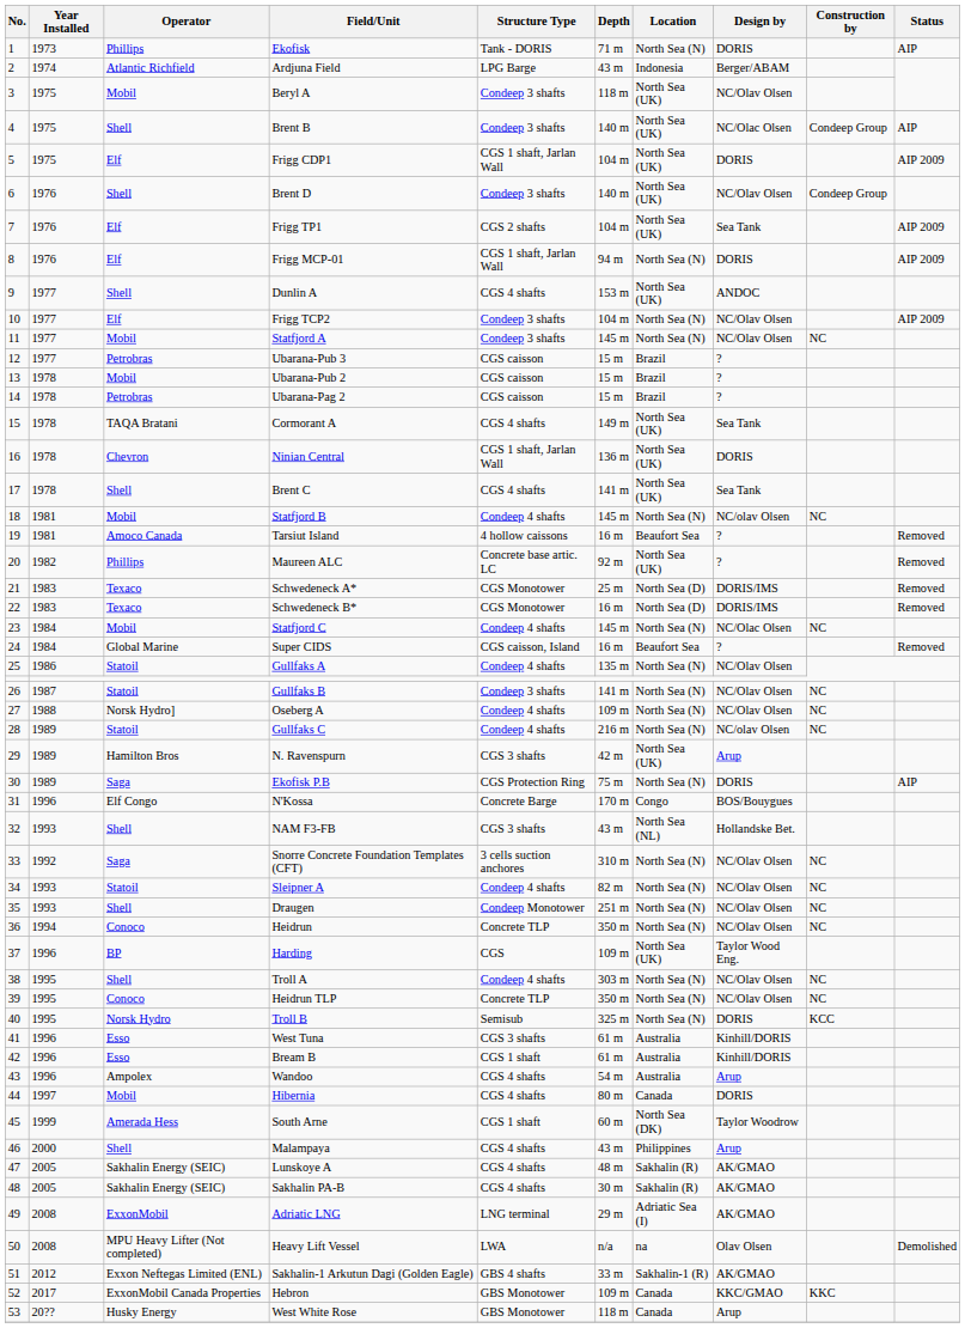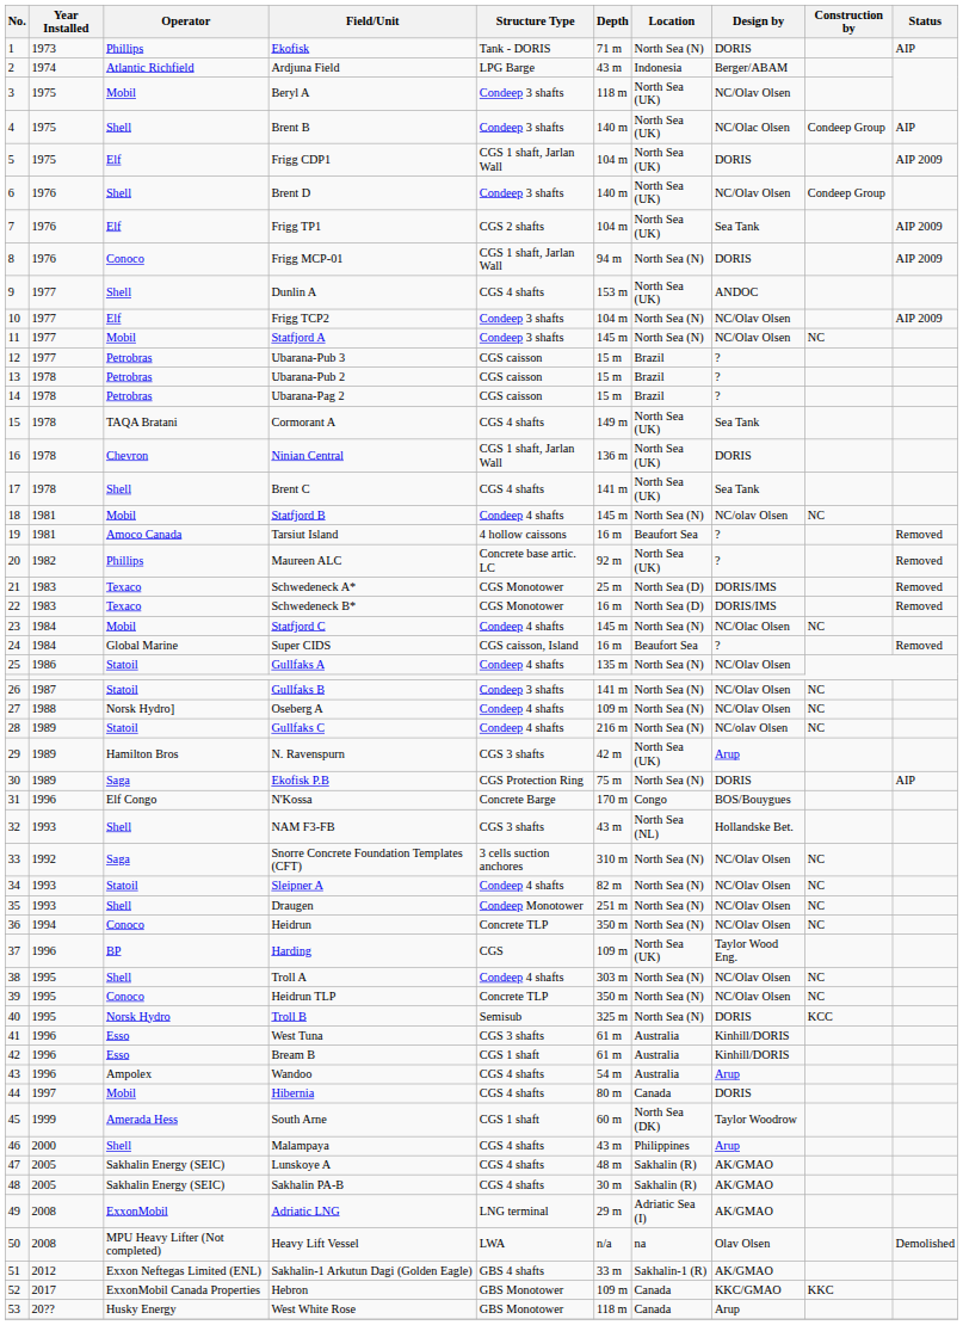 <table class="wikitable" border="1">
 <tr>
 <th>No.</th>
 <th>Year Installed</th>
 <th>Operator</th>
 <th>Field/Unit</th>
 <th>Structure Type</th>
 <th>Depth</th>
 <th>Location</th>
 <th>Design by</th>
 <th>Construction by</th>
 <th>Status</th>
 </tr>
 <tr>
 <td>1</td>
 <td>1973</td>
 <td><a href='#'>Phillips</a></td>
 <td><a href='#'>Ekofisk</a></td>
 <td>Tank - DORIS</td>
 <td>71 m</td>
 <td>North Sea (N)</td>
 <td>DORIS</td>
 <td></td>
 <td>AIP</td>
 </tr>
 <tr>
 <td>2</td>
 <td>1974</td>
 <td><a href='#'>Atlantic Richfield</a></td>
 <td>Ardjuna Field</td>
 <td>LPG Barge</td>
 <td>43 m</td>
 <td>Indonesia</td>
 <td>Berger/ABAM</td>
 <td></td>
 </tr>
 <tr>
 <td>3</td>
 <td>1975</td>
 <td><a href='#'>Mobil</a></td>
 <td>Beryl A</td>
 <td><a href='#'>Condeep</a> 3 shafts</td>
 <td>118 m</td>
 <td>North Sea (UK)</td>
 <td>NC/Olav Olsen</td>
 <td></td>
 </tr>
 <tr>
 <td>4</td>
 <td>1975</td>
 <td><a href='#'>Shell</a></td>
 <td>Brent B</td>
 <td><a href='#'>Condeep</a> 3 shafts</td>
 <td>140 m</td>
 <td>North Sea (UK)</td>
 <td>NC/Olac Olsen</td>
 <td>Condeep Group</td>
 <td>AIP</td>
 </tr>
 <tr>
 <td>5</td>
 <td>1975</td>
 <td><a href='#'>Elf</a></td>
 <td>Frigg CDP1</td>
 <td>CGS 1 shaft, Jarlan Wall</td>
 <td>104 m</td>
 <td>North Sea (UK)</td>
 <td>DORIS</td>
 <td></td>
 <td>AIP 2009</td>
 </tr>
 <tr>
 <td>6</td>
 <td>1976</td>
 <td><a href='#'>Shell</a></td>
 <td>Brent D</td>
 <td><a href='#'>Condeep</a> 3 shafts</td>
 <td>140 m</td>
 <td>North Sea (UK)</td>
 <td>NC/Olav Olsen</td>
 <td>Condeep Group</td>
 </tr>
 <tr>
 <td>7</td>
 <td>1976</td>
 <td><a href='#'>Elf</a></td>
 <td>Frigg TP1</td>
 <td>CGS 2 shafts</td>
 <td>104 m</td>
 <td>North Sea (UK)</td>
 <td>Sea Tank</td>
 <td></td>
 <td>AIP 2009</td>
 </tr>
 <tr>
 <td>8</td>
 <td>1976</td>
-<td><a href='#'>Elf</a></td>
+<td><a href='#'>Conoco</a></td>
 <td>Frigg MCP-01</td>
 <td>CGS 1 shaft, Jarlan Wall</td>
 <td>94 m</td>
 <td>North Sea (N)</td>
 <td>DORIS</td>
 <td></td>
 <td>AIP 2009</td>
 </tr>
 <tr>
 <td>9</td>
 <td>1977</td>
 <td><a href='#'>Shell</a></td>
 <td>Dunlin A</td>
 <td>CGS 4 shafts</td>
 <td>153 m</td>
 <td>North Sea (UK)</td>
 <td>ANDOC</td>
 <td></td>
 </tr>
 <tr>
 <td>10</td>
 <td>1977</td>
 <td><a href='#'>Elf</a></td>
 <td>Frigg TCP2</td>
 <td><a href='#'>Condeep</a> 3 shafts</td>
 <td>104 m</td>
 <td>North Sea (N)</td>
 <td>NC/Olav Olsen</td>
 <td></td>
 <td>AIP 2009</td>
 </tr>
 <tr>
 <td>11</td>
 <td>1977</td>
 <td><a href='#'>Mobil</a></td>
 <td><a href='#'>Statfjord A</a></td>
 <td><a href='#'>Condeep</a> 3 shafts</td>
 <td>145 m</td>
 <td>North Sea  (N)</td>
 <td>NC/Olav Olsen</td>
 <td>NC</td>
 <td></td>
 </tr>
 <tr>
 <td>12</td>
 <td>1977</td>
 <td><a href='#'>Petrobras</a></td>
 <td>Ubarana-Pub 3</td>
 <td>CGS caisson</td>
 <td>15 m</td>
 <td>Brazil</td>
 <td>?</td>
 <td></td>
 <td></td>
 </tr>
 <tr>
 <td>13</td>
 <td>1978</td>
-<td><a href='#'>Mobil</a></td>
+<td><a href='#'>Petrobras</a></td>
 <td>Ubarana-Pub 2</td>
 <td>CGS caisson</td>
 <td>15 m</td>
 <td>Brazil</td>
 <td>?</td>
 <td></td>
 <td></td>
 </tr>
 <tr>
 <td>14</td>
 <td>1978</td>
 <td><a href='#'>Petrobras</a></td>
 <td>Ubarana-Pag 2</td>
 <td>CGS caisson</td>
 <td>15 m</td>
 <td>Brazil</td>
 <td>?</td>
 <td></td>
 <td></td>
 </tr>
 <tr>
 <td>15</td>
 <td>1978</td>
 <td>TAQA Bratani</td>
 <td>Cormorant A</td>
 <td>CGS 4 shafts</td>
 <td>149 m</td>
 <td>North Sea (UK)</td>
 <td>Sea Tank</td>
 <td></td>
 <td></td>
 </tr>
 <tr>
 <td>16</td>
 <td>1978</td>
 <td><a href='#'>Chevron</a></td>
 <td><a href='#'>Ninian Central</a></td>
 <td>CGS 1 shaft, Jarlan Wall</td>
 <td>136 m</td>
 <td>North Sea (UK)</td>
 <td>DORIS</td>
 <td></td>
 <td></td>
 </tr>
 <tr>
 <td>17</td>
 <td>1978</td>
 <td><a href='#'>Shell</a></td>
 <td>Brent C</td>
 <td>CGS 4 shafts</td>
 <td>141 m</td>
 <td>North Sea (UK)</td>
 <td>Sea Tank</td>
 <td></td>
 <td></td>
 </tr>
 <tr>
 <td>18</td>
 <td>1981</td>
 <td><a href='#'>Mobil</a></td>
 <td><a href='#'>Statfjord B</a></td>
 <td><a href='#'>Condeep</a> 4 shafts</td>
 <td>145 m</td>
 <td>North Sea (N)</td>
 <td>NC/olav Olsen</td>
 <td>NC</td>
 <td></td>
 </tr>
 <tr>
 <td>19</td>
 <td>1981</td>
 <td><a href='#'>Amoco Canada</a></td>
 <td>Tarsiut Island</td>
 <td>4 hollow caissons</td>
 <td>16 m</td>
 <td>Beaufort Sea</td>
 <td>?</td>
 <td></td>
 <td>Removed</td>
 </tr>
 <tr>
 <td>20</td>
 <td>1982</td>
 <td><a href='#'>Phillips</a></td>
 <td>Maureen ALC</td>
 <td>Concrete base artic. LC</td>
 <td>92 m</td>
 <td>North Sea (UK)</td>
 <td>?</td>
 <td></td>
 <td>Removed</td>
 </tr>
 <tr>
 <td>21</td>
 <td>1983</td>
 <td><a href='#'>Texaco</a></td>
 <td>Schwedeneck A*</td>
 <td>CGS Monotower</td>
 <td>25 m</td>
 <td>North Sea (D)</td>
 <td>DORIS/IMS</td>
 <td></td>
 <td>Removed</td>
 </tr>
 <tr>
 <td>22</td>
 <td>1983</td>
 <td><a href='#'>Texaco</a></td>
 <td>Schwedeneck B*</td>
 <td>CGS Monotower</td>
 <td>16 m</td>
 <td>North Sea (D)</td>
 <td>DORIS/IMS</td>
 <td></td>
 <td>Removed</td>
 </tr>
 <tr>
 <td>23</td>
 <td>1984</td>
 <td><a href='#'>Mobil</a></td>
 <td><a href='#'>Statfjord C</a></td>
 <td><a href='#'>Condeep</a> 4 shafts</td>
 <td>145 m</td>
 <td>North Sea (N)</td>
 <td>NC/Olac Olsen</td>
 <td>NC</td>
 <td></td>
 </tr>
 <tr>
 <td>24</td>
 <td>1984</td>
 <td>Global Marine</td>
 <td>Super CIDS</td>
 <td>CGS caisson, Island</td>
 <td>16 m</td>
 <td>Beaufort Sea</td>
 <td>?</td>
 <td></td>
 <td>Removed</td>
 </tr>
 <tr>
 <td>25</td>
 <td>1986</td>
 <td><a href='#'>Statoil</a></td>
 <td><a href='#'>Gullfaks A</a></td>
 <td><a href='#'>Condeep</a> 4 shafts</td>
 <td>135 m</td>
 <td>North Sea (N)</td>
 <td>NC/Olav Olsen</td>
 </tr>
 <tr NC>
 <td></td>
 </tr>
 <tr>
 <td>26</td>
 <td>1987</td>
 <td><a href='#'>Statoil</a></td>
 <td><a href='#'>Gullfaks B</a></td>
 <td><a href='#'>Condeep</a> 3 shafts</td>
 <td>141 m</td>
 <td>North Sea (N)</td>
 <td>NC/Olav Olsen</td>
 <td>NC</td>
 <td></td>
 </tr>
 <tr>
 <td>27</td>
 <td>1988</td>
 <td [Norsk_Hydro>Norsk Hydro]</td>
 <td>Oseberg A</td>
 <td><a href='#'>Condeep</a> 4 shafts</td>
 <td>109 m</td>
 <td>North Sea (N)</td>
 <td>NC/Olav Olsen</td>
 <td>NC</td>
 <td></td>
 </tr>
 <tr>
 <td>28</td>
 <td>1989</td>
 <td><a href='#'>Statoil</a></td>
 <td><a href='#'>Gullfaks C</a></td>
 <td><a href='#'>Condeep</a> 4 shafts</td>
 <td>216 m</td>
 <td>North Sea (N)</td>
 <td>NC/olav Olsen</td>
 <td>NC</td>
 <td></td>
 </tr>
 <tr>
 <td>29</td>
 <td>1989</td>
 <td>Hamilton Bros</td>
 <td>N. Ravenspurn</td>
 <td>CGS 3 shafts</td>
 <td>42 m</td>
 <td>North Sea (UK)</td>
 <td><a href='#'>Arup</a></td>
 <td></td>
 <td></td>
 </tr>
 <tr>
 <td>30</td>
 <td>1989</td>
 <td><a href='#'>Saga</a></td>
 <td><a href='#'>Ekofisk P.B</a></td>
 <td>CGS Protection Ring</td>
 <td>75 m</td>
 <td>North Sea (N)</td>
 <td>DORIS</td>
 <td></td>
 <td>AIP</td>
 </tr>
 <tr>
 <td>31</td>
 <td>1996</td>
 <td>Elf Congo</td>
 <td>N'Kossa</td>
 <td>Concrete Barge</td>
 <td>170 m</td>
 <td>Congo</td>
 <td>BOS/Bouygues</td>
 <td></td>
 <td></td>
 </tr>
 <tr>
 <td>32</td>
 <td>1993</td>
 <td><a href='#'>Shell</a></td>
 <td>NAM F3-FB</td>
 <td>CGS 3 shafts</td>
 <td>43 m</td>
 <td>North Sea (NL)</td>
 <td>Hollandske Bet.</td>
 <td></td>
 <td></td>
 </tr>
 <tr>
 <td>33</td>
 <td>1992</td>
 <td><a href='#'>Saga</a></td>
 <td>Snorre Concrete Foundation Templates (CFT)</td>
 <td>3 cells suction anchores</td>
 <td>310 m</td>
 <td>North Sea (N)</td>
 <td>NC/Olav Olsen</td>
 <td>NC</td>
 <td></td>
 </tr>
 <tr>
 <td>34</td>
 <td>1993</td>
 <td><a href='#'>Statoil</a></td>
 <td><a href='#'>Sleipner A</a></td>
 <td><a href='#'>Condeep</a> 4 shafts</td>
 <td>82 m</td>
 <td>North Sea (N)</td>
 <td>NC/Olav Olsen</td>
 <td>NC</td>
 <td></td>
 </tr>
 <tr>
 <td>35</td>
 <td>1993</td>
 <td><a href='#'>Shell</a></td>
 <td>Draugen</td>
 <td><a href='#'>Condeep</a> Monotower</td>
 <td>251 m</td>
 <td>North Sea (N)</td>
 <td>NC/Olav Olsen</td>
 <td>NC</td>
 <td></td>
 </tr>
 <tr>
 <td>36</td>
 <td>1994</td>
 <td><a href='#'>Conoco</a></td>
 <td>Heidrun</td>
 <td>Concrete TLP</td>
 <td>350 m</td>
 <td>North Sea (N)</td>
 <td>NC/Olav Olsen</td>
 <td>NC</td>
 <td></td>
 </tr>
 <tr>
 <td>37</td>
 <td>1996</td>
 <td><a href='#'>BP</a></td>
 <td><a href='#'>Harding</a></td>
 <td>CGS</td>
 <td>109 m</td>
 <td>North Sea (UK)</td>
 <td>Taylor Wood Eng.</td>
 <td></td>
 <td></td>
 </tr>
 <tr>
 <td>38</td>
 <td>1995</td>
 <td><a href='#'>Shell</a></td>
 <td>Troll A</td>
 <td><a href='#'>Condeep</a> 4 shafts</td>
 <td>303 m</td>
 <td>North Sea (N)</td>
 <td>NC/Olav Olsen</td>
 <td>NC</td>
 <td></td>
 </tr>
 <tr>
 <td>39</td>
 <td>1995</td>
 <td><a href='#'>Conoco</a></td>
 <td>Heidrun TLP</td>
 <td>Concrete TLP</td>
 <td>350 m</td>
 <td>North Sea (N)</td>
 <td>NC/Olav Olsen</td>
 <td>NC</td>
 <td></td>
 </tr>
 <tr>
 <td>40</td>
 <td>1995</td>
 <td><a href='#'>Norsk Hydro</a></td>
 <td><a href='#'>Troll B</a></td>
 <td>Semisub</td>
 <td>325 m</td>
 <td>North Sea (N)</td>
 <td>DORIS</td>
 <td>KCC</td>
 <td></td>
 </tr>
 <tr>
 <td>41</td>
 <td>1996</td>
 <td><a href='#'>Esso</a></td>
 <td>West Tuna</td>
 <td>CGS 3 shafts</td>
 <td>61 m</td>
 <td>Australia</td>
 <td>Kinhill/DORIS</td>
 <td></td>
 <td></td>
 </tr>
 <tr>
 <td>42</td>
 <td>1996</td>
 <td><a href='#'>Esso</a></td>
 <td>Bream B</td>
 <td>CGS 1 shaft</td>
 <td>61 m</td>
 <td>Australia</td>
 <td>Kinhill/DORIS</td>
 <td></td>
 <td></td>
 </tr>
 <tr>
 <td>43</td>
 <td>1996</td>
 <td>Ampolex</td>
 <td>Wandoo</td>
 <td>CGS 4 shafts</td>
 <td>54 m</td>
 <td>Australia</td>
 <td><a href='#'>Arup</a></td>
 <td></td>
 <td></td>
 </tr>
 <tr>
 <td>44</td>
 <td>1997</td>
 <td><a href='#'>Mobil</a></td>
 <td><a href='#'>Hibernia</a></td>
 <td>CGS 4 shafts</td>
 <td>80 m</td>
 <td>Canada</td>
 <td>DORIS</td>
 <td></td>
 <td></td>
 </tr>
 <tr>
 <td>45</td>
 <td>1999</td>
 <td><a href='#'>Amerada Hess</a></td>
 <td>South Arne</td>
 <td>CGS 1 shaft</td>
 <td>60 m</td>
 <td>North Sea (DK)</td>
 <td>Taylor Woodrow</td>
 <td></td>
 <td></td>
 </tr>
 <tr>
 <td>46</td>
 <td>2000</td>
 <td><a href='#'>Shell</a></td>
 <td>Malampaya</td>
 <td>CGS 4 shafts</td>
 <td>43 m</td>
 <td>Philippines</td>
 <td><a href='#'>Arup</a></td>
 <td></td>
 <td></td>
 </tr>
 <tr>
 <td>47</td>
 <td>2005</td>
 <td>Sakhalin Energy (SEIC)</td>
 <td>Lunskoye A</td>
 <td>CGS 4 shafts</td>
 <td>48 m</td>
 <td>Sakhalin (R)</td>
 <td>AK/GMAO</td>
 <td></td>
 <td></td>
 </tr>
 <tr>
 <td>48</td>
 <td>2005</td>
 <td>Sakhalin Energy (SEIC)</td>
 <td>Sakhalin PA-B</td>
 <td>CGS 4 shafts</td>
 <td>30 m</td>
 <td>Sakhalin (R)</td>
 <td>AK/GMAO</td>
 <td></td>
 <td></td>
 </tr>
 <tr>
 <td>49</td>
 <td>2008</td>
 <td><a href='#'>ExxonMobil</a></td>
 <td><a href='#'>Adriatic LNG</a></td>
 <td>LNG terminal</td>
 <td>29 m</td>
 <td>Adriatic Sea (I)</td>
 <td>AK/GMAO</td>
 <td></td>
 <td></td>
 </tr>
 <tr>
 <td>50</td>
 <td>2008</td>
 <td>MPU Heavy Lifter (Not completed)</td>
 <td>Heavy Lift Vessel</td>
 <td>LWA</td>
 <td>n/a</td>
 <td>na</td>
 <td>Olav Olsen</td>
 <td></td>
 <td>Demolished</td>
 </tr>
 <tr>
 <td>51</td>
 <td>2012</td>
 <td>Exxon Neftegas Limited (ENL)</td>
 <td>Sakhalin-1 Arkutun Dagi (Golden Eagle)</td>
 <td>GBS 4 shafts</td>
 <td>33 m</td>
 <td>Sakhalin-1 (R)</td>
 <td>AK/GMAO</td>
 <td></td>
 <td></td>
 </tr>
 <tr>
 <td>52</td>
 <td>2017</td>
 <td>ExxonMobil Canada Properties</td>
 <td>Hebron</td>
 <td>GBS Monotower</td>
 <td>109 m</td>
 <td>Canada</td>
 <td>KKC/GMAO</td>
 <td>KKC</td>
 <td></td>
 </tr>
 <tr>
 <td>53</td>
 <td>20??</td>
 <td>Husky Energy</td>
 <td>West White Rose</td>
 <td>GBS Monotower</td>
 <td>118 m</td>
 <td>Canada</td>
 <td>Arup</td>
 <td></td>
 <td></td>
 </tr>
 <tr>
 </tr>
 </table>
